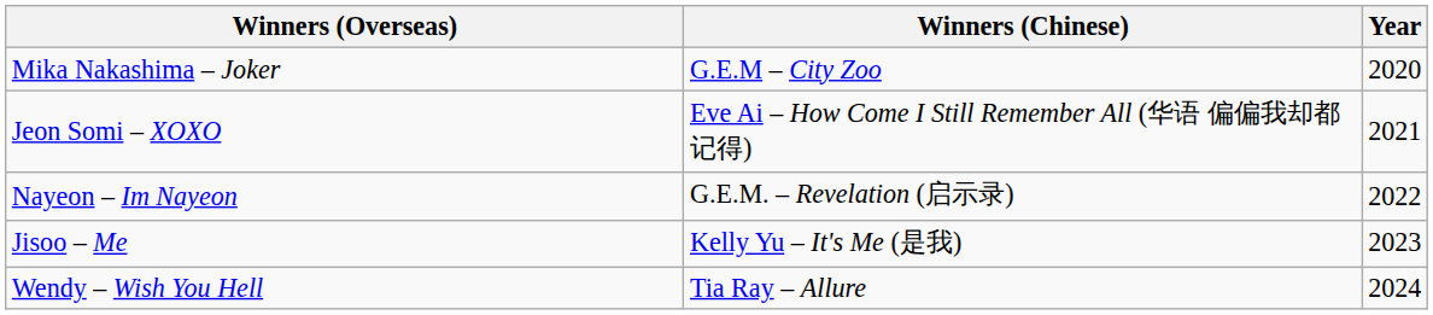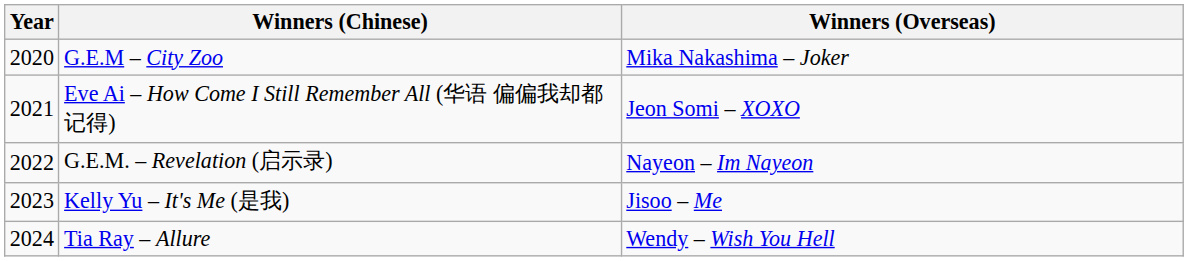 <table class="wikitable">
 <tr>
+<th>Year</th>
+<th style="width:25em;">Winners (Chinese)</th>
 <th style="width:25em;">Winners (Overseas)</th>
-<th style="width:25em;">Winners (Chinese)</th>
-<th>Year</th>
 </tr>
 <tr>
+<td>2020</td>
+<td><a href='#'>G.E.M</a> – <em><a href='#'>City Zoo</a></em></td>
 <td><a href='#'>Mika Nakashima</a> – <em>Joker</em></td>
-<td><a href='#'>G.E.M</a> – <em><a href='#'>City Zoo</a></em></td>
-<td>2020</td>
 </tr>
 <tr>
+<td>2021</td>
+<td><a href='#'>Eve Ai</a> – <em>How Come I Still Remember All</em> (华语 偏偏我却都记得)</td>
 <td><a href='#'>Jeon Somi</a> – <a href='#'><em>XOXO</em></a></td>
-<td><a href='#'>Eve Ai</a> – <em>How Come I Still Remember All</em> (华语 偏偏我却都记得)</td>
-<td>2021</td>
 </tr>
 <tr>
+<td>2022</td>
+<td>G.E.M. – <em>Revelation</em> (启示录)</td>
 <td><a href='#'>Nayeon</a> – <em><a href='#'>Im Nayeon</a></em></td>
-<td>G.E.M. – <em>Revelation</em> (启示录)</td>
-<td>2022</td>
 </tr>
 <tr>
+<td>2023</td>
+<td><a href='#'>Kelly Yu</a> – <em>It's Me</em> (是我)</td>
 <td><a href='#'>Jisoo</a> – <em><a href='#'>Me</a></em></td>
-<td><a href='#'>Kelly Yu</a> – <em>It's Me</em> (是我)</td>
-<td>2023</td>
 </tr>
 <tr>
+<td>2024</td>
+<td><a href='#'>Tia Ray</a> – <em>Allure</em></td>
 <td><a href='#'>Wendy</a> – <em><a href='#'>Wish You Hell</a></em></td>
-<td><a href='#'>Tia Ray</a> – <em>Allure</em></td>
-<td>2024</td>
 </tr>
 </table>
